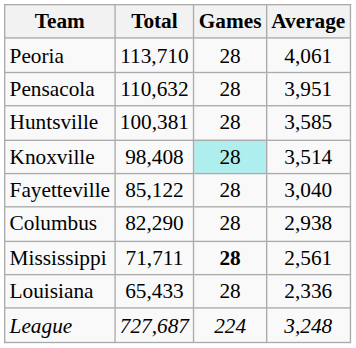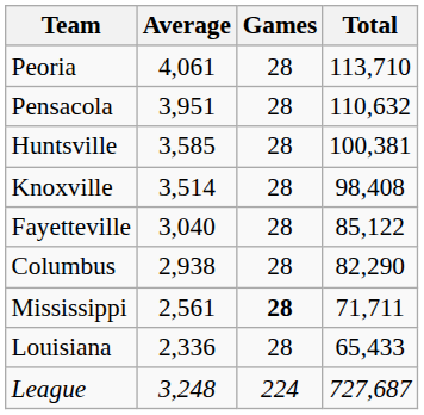 <table class="wikitable">
 <tr>
 <th>Team</th>
+<th>Average</th>
+<th>Games</th>
 <th>Total</th>
-<th>Games</th>
-<th>Average</th>
 </tr>
 <tr align=center>
 <td align=left>Peoria</td>
+<td>4,061</td>
+<td>28</td>
 <td>113,710</td>
-<td>28</td>
-<td>4,061</td>
 </tr>
 <tr align=center>
 <td align=left>Pensacola</td>
+<td>3,951</td>
+<td>28</td>
 <td>110,632</td>
-<td>28</td>
-<td>3,951</td>
 </tr>
 <tr align=center>
 <td align=left>Huntsville</td>
+<td>3,585</td>
+<td>28</td>
 <td>100,381</td>
-<td>28</td>
-<td>3,585</td>
 </tr>
 <tr align=center>
 <td align=left>Knoxville</td>
+<td>3,514</td>
+<td>28</td>
 <td>98,408</td>
-<td style="background: paleturquoise;">28</td>
-<td>3,514</td>
 </tr>
 <tr align=center>
 <td align=left>Fayetteville</td>
+<td>3,040</td>
+<td>28</td>
 <td>85,122</td>
-<td>28</td>
-<td>3,040</td>
 </tr>
 <tr align=center>
 <td align=left>Columbus</td>
+<td>2,938</td>
+<td>28</td>
 <td>82,290</td>
-<td>28</td>
-<td>2,938</td>
 </tr>
 <tr align=center>
 <td align=left>Mississippi</td>
+<td>2,561</td>
+<td><strong>28</strong></td>
 <td>71,711</td>
-<td><strong>28</strong></td>
-<td>2,561</td>
 </tr>
 <tr align=center>
 <td align=left>Louisiana</td>
+<td>2,336</td>
+<td>28</td>
 <td>65,433</td>
-<td>28</td>
-<td>2,336</td>
 </tr>
 <tr align=center>
 <td align=left><em>League</em></td>
+<td><em>3,248</em></td>
+<td><em>224</em></td>
 <td><em>727,687</em></td>
-<td><em>224</em></td>
-<td><em>3,248</em></td>
 </tr>
 </table>
